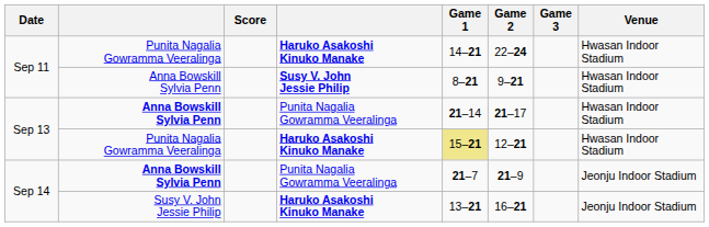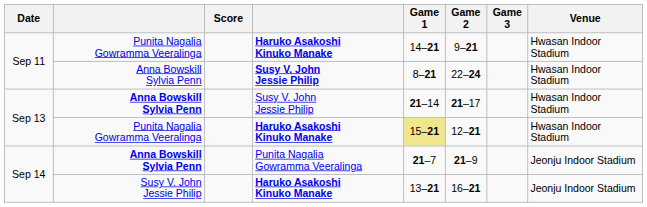 <table class="wikitable" style="text-align: center; font-size:90% ">
 <tr>
 <th width="60">Date</th>
 <th align="right" width="200"></th>
 <th width="60">Score</th>
 <th align="left" width="200"></th>
 <th width="50">Game 1</th>
 <th width="50">Game 2</th>
 <th width="50">Game 3</th>
 <th width="150">Venue</th>
 </tr>
 <tr>
 <td rowspan="2">Sep 11</td>
 <td align="right"><a href='#'>Punita Nagalia</a> <br><a href='#'>Gowramma Veeralinga</a> </td>
 <td align="center"></td>
 <td align="left"><strong> <a href='#'>Haruko Asakoshi</a><br> <a href='#'>Kinuko Manake</a></strong></td>
 <td>14–<strong>21</strong></td>
-<td>22–<strong>24</strong></td>
+<td>9–<strong>21</strong></td>
 <td></td>
 <td align="left">Hwasan Indoor Stadium</td>
 </tr>
 <tr>
 <td align="right"><a href='#'>Anna Bowskill</a> <br><a href='#'>Sylvia Penn</a> </td>
 <td align="center"></td>
 <td align="left"><strong> <a href='#'>Susy V. John</a><br> <a href='#'>Jessie Philip</a></strong></td>
 <td>8–<strong>21</strong></td>
-<td>9–<strong>21</strong></td>
+<td>22–<strong>24</strong></td>
 <td></td>
 <td align="left">Hwasan Indoor Stadium</td>
 </tr>
 <tr>
 <td rowspan="2">Sep 13</td>
 <td align="right"><strong><a href='#'>Anna Bowskill</a> <br><a href='#'>Sylvia Penn</a> </strong></td>
 <td align="center"></td>
-<td align="left"> <a href='#'>Punita Nagalia</a><br> <a href='#'>Gowramma Veeralinga</a></td>
+<td align="left"> <a href='#'>Susy V. John</a><br> <a href='#'>Jessie Philip</a></td>
 <td><strong>21</strong>–14</td>
 <td><strong>21</strong>–17</td>
 <td></td>
 <td align="left">Hwasan Indoor Stadium</td>
 </tr>
 <tr>
 <td align="right"><a href='#'>Punita Nagalia</a> <br><a href='#'>Gowramma Veeralinga</a> </td>
 <td align="center"></td>
 <td align="left"><strong> <a href='#'>Haruko Asakoshi</a><br> <a href='#'>Kinuko Manake</a></strong></td>
 <td style="background: khaki;">15–<strong>21</strong></td>
 <td>12–<strong>21</strong></td>
 <td></td>
 <td align="left">Hwasan Indoor Stadium</td>
 </tr>
 <tr>
 <td rowspan="2">Sep 14</td>
 <td align="right"><strong><a href='#'>Anna Bowskill</a> <br><a href='#'>Sylvia Penn</a> </strong></td>
 <td align="center"></td>
 <td align="left"> <a href='#'>Punita Nagalia</a><br> <a href='#'>Gowramma Veeralinga</a></td>
 <td><strong>21</strong>–7</td>
 <td><strong>21</strong>–9</td>
 <td></td>
 <td align="left">Jeonju Indoor Stadium</td>
 </tr>
 <tr>
 <td align="right"><a href='#'>Susy V. John</a> <br><a href='#'>Jessie Philip</a> </td>
 <td align="center"></td>
 <td align="left"><strong> <a href='#'>Haruko Asakoshi</a><br> <a href='#'>Kinuko Manake</a></strong></td>
 <td>13–<strong>21</strong></td>
 <td>16–<strong>21</strong></td>
 <td></td>
 <td align="left">Jeonju Indoor Stadium</td>
 </tr>
 </table>
